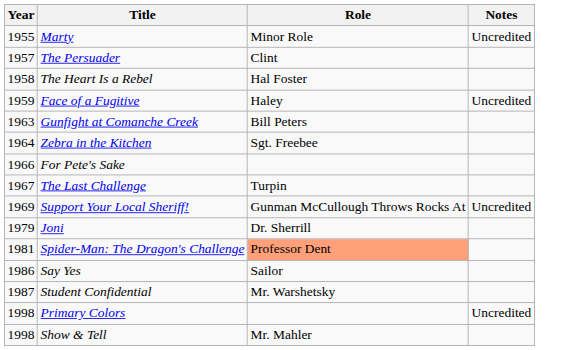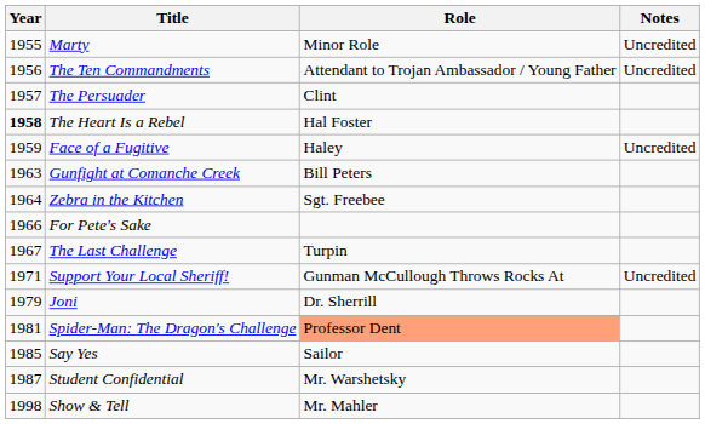 <table class="wikitable">
 <tr>
 <th>Year</th>
 <th>Title</th>
 <th>Role</th>
 <th>Notes</th>
 </tr>
 <tr>
 <td>1955</td>
 <td><em><a href='#'>Marty</a></em></td>
 <td>Minor Role</td>
 <td>Uncredited</td>
 </tr>
 <tr>
+<td>1956</td>
+<td><em><a href='#'>The Ten Commandments</a></em></td>
+<td>Attendant to Trojan Ambassador / Young Father</td>
+<td>Uncredited</td>
+</tr>
+<tr>
 <td>1957</td>
 <td><em><a href='#'>The Persuader</a></em></td>
 <td>Clint</td>
 <td></td>
 </tr>
 <tr>
-<td>1958</td>
+<td><strong>1958</strong></td>
 <td><em>The Heart Is a Rebel</em></td>
 <td>Hal Foster</td>
 <td></td>
 </tr>
 <tr>
 <td>1959</td>
 <td><em><a href='#'>Face of a Fugitive</a></em></td>
 <td>Haley</td>
 <td>Uncredited</td>
 </tr>
 <tr>
 <td>1963</td>
 <td><em><a href='#'>Gunfight at Comanche Creek</a></em></td>
 <td>Bill Peters</td>
 <td></td>
 </tr>
 <tr>
 <td>1964</td>
 <td><em><a href='#'>Zebra in the Kitchen</a></em></td>
 <td>Sgt. Freebee</td>
 <td></td>
 </tr>
 <tr>
 <td>1966</td>
 <td><em>For Pete's Sake</em></td>
 <td></td>
 <td></td>
 </tr>
 <tr>
 <td>1967</td>
 <td><em><a href='#'>The Last Challenge</a></em></td>
 <td>Turpin</td>
 <td></td>
 </tr>
 <tr>
-<td>1969</td>
+<td>1971</td>
 <td><em><a href='#'>Support Your Local Sheriff!</a></em></td>
 <td>Gunman McCullough Throws Rocks At</td>
 <td>Uncredited</td>
 </tr>
 <tr>
 <td>1979</td>
 <td><em><a href='#'>Joni</a></em></td>
 <td>Dr. Sherrill</td>
 <td></td>
 </tr>
 <tr>
 <td>1981</td>
 <td><em><a href='#'>Spider-Man: The Dragon's Challenge</a></em></td>
 <td style="background: lightsalmon;">Professor Dent</td>
 <td></td>
 </tr>
 <tr>
-<td>1986</td>
+<td>1985</td>
 <td><em>Say Yes</em></td>
 <td>Sailor</td>
 <td></td>
 </tr>
 <tr>
 <td>1987</td>
 <td><em>Student Confidential</em></td>
 <td>Mr. Warshetsky</td>
 <td></td>
 </tr>
 <tr>
 <td>1998</td>
-<td><em><a href='#'>Primary Colors</a></em></td>
-<td></td>
-<td>Uncredited</td>
-</tr>
-<tr>
-<td>1998</td>
 <td><em>Show & Tell</em></td>
 <td>Mr. Mahler</td>
 <td></td>
 </tr>
 </table>
